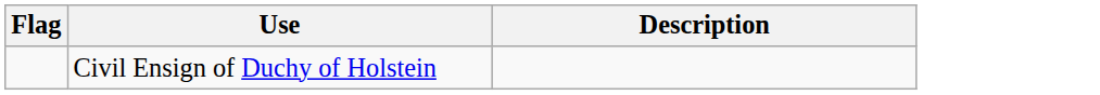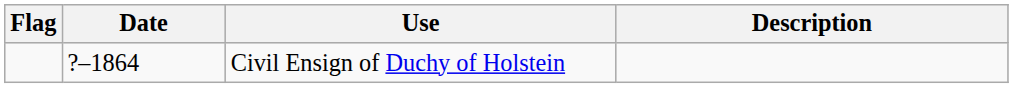 <table class="wikitable">
 <tr>
 <th>Flag</th>
+<th style="width:100px">Date</th>
 <th style="width:250px">Use</th>
 <th style="width:250px">Description</th>
 </tr>
 <tr>
 <td></td>
+<td>?–1864</td>
 <td>Civil Ensign of <a href='#'>Duchy of Holstein</a></td>
 <td></td>
 </tr>
 </table>
